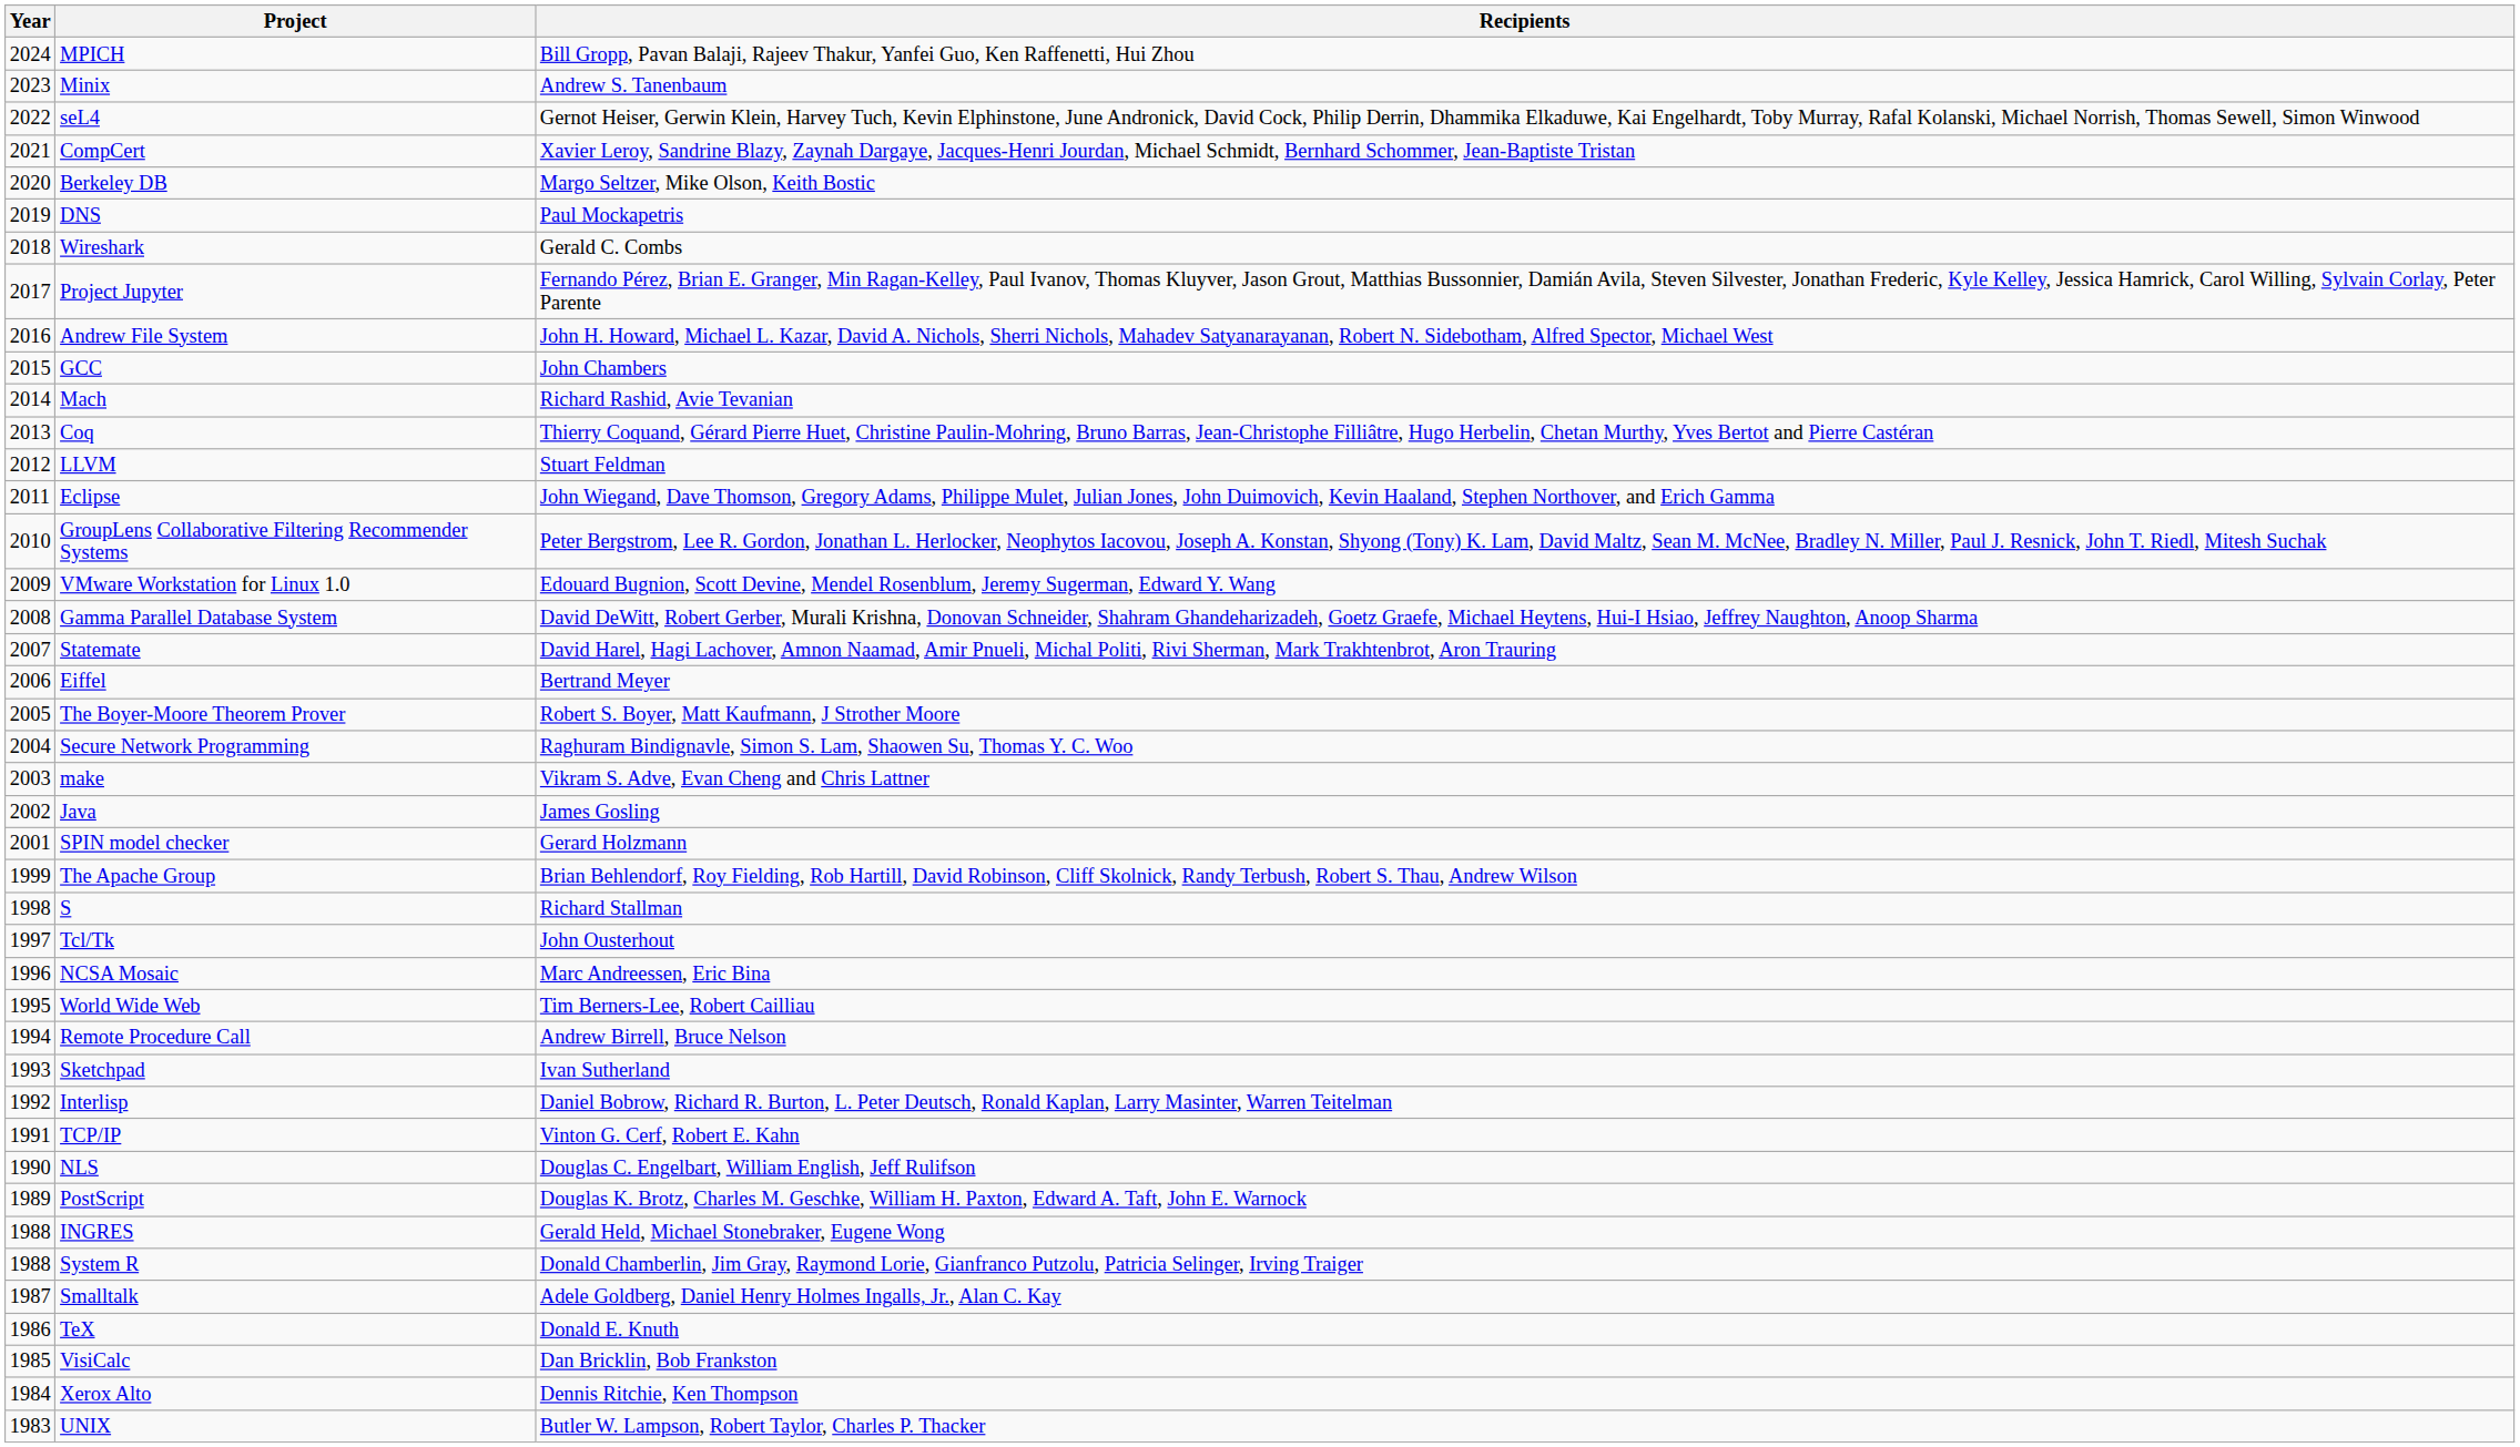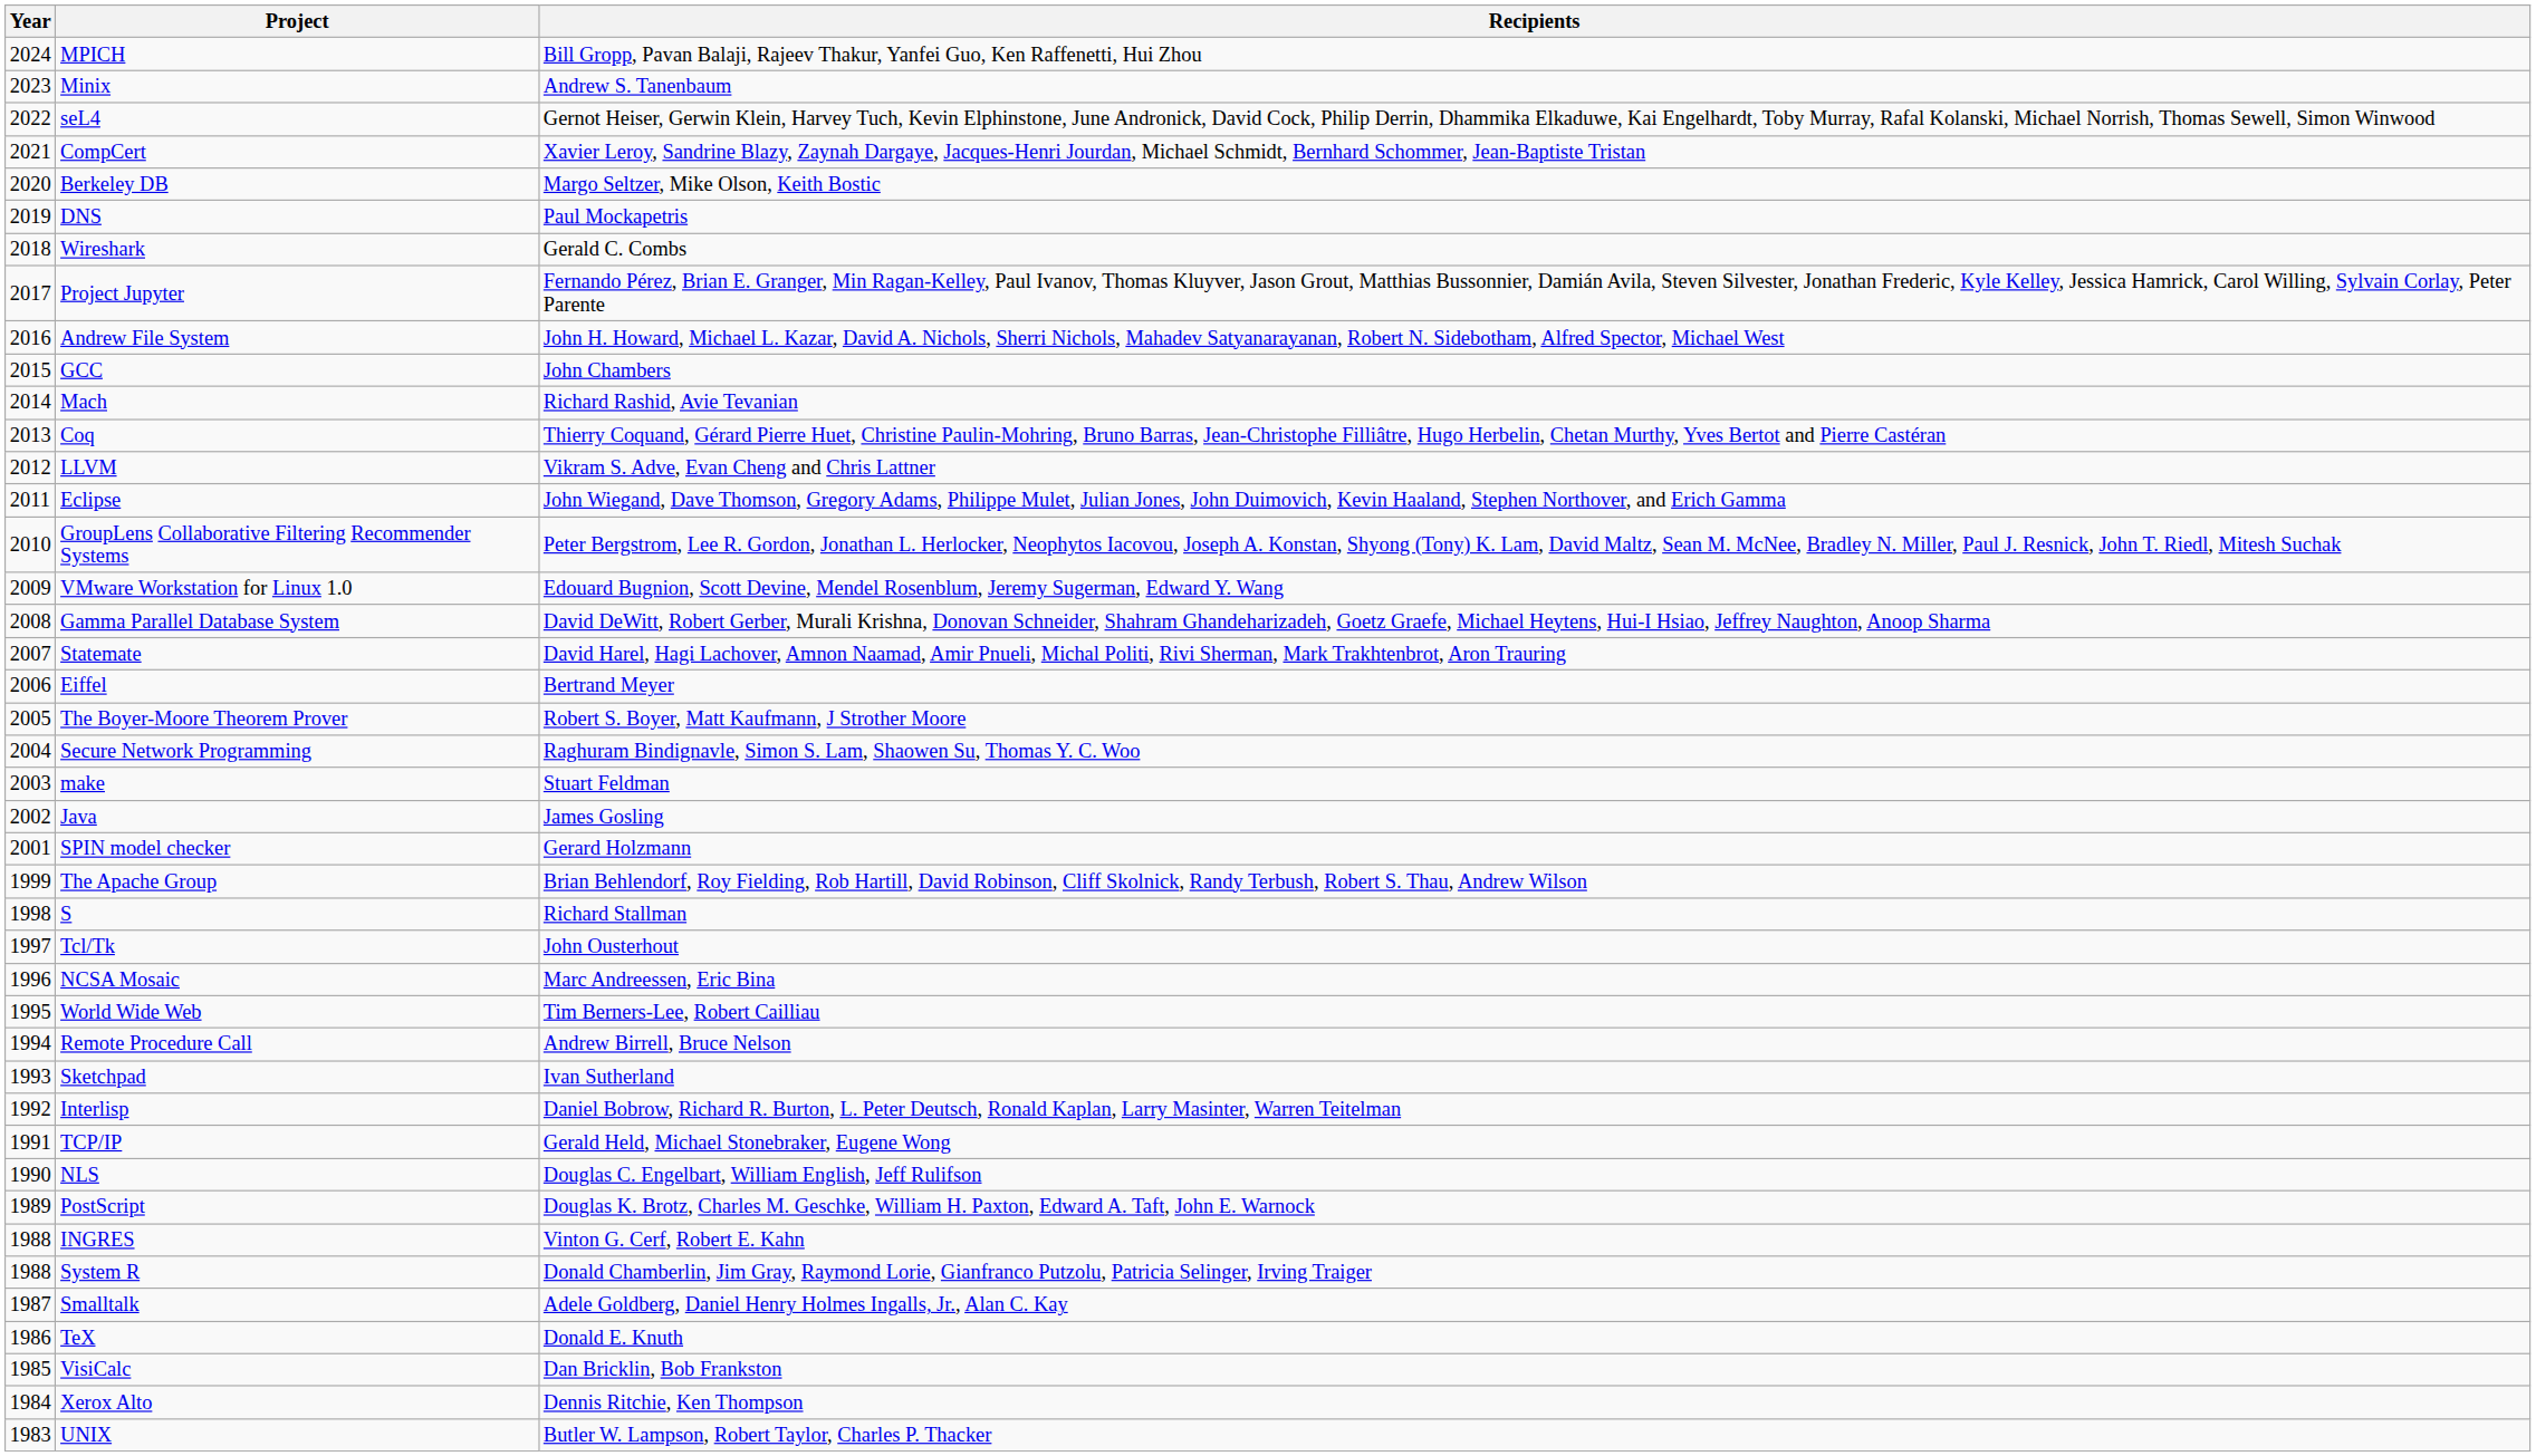 <table class="wikitable sortable">
 <tr>
 <th>Year</th>
 <th class="unsortable">Project</th>
 <th class="unsortable">Recipients</th>
 </tr>
 <tr>
 <td>2024</td>
 <td><a href='#'>MPICH</a></td>
 <td><a href='#'>Bill Gropp</a>, Pavan Balaji, Rajeev Thakur, Yanfei Guo, Ken Raffenetti, Hui Zhou</td>
 </tr>
 <tr>
 <td>2023</td>
 <td><a href='#'>Minix</a></td>
 <td><a href='#'>Andrew S. Tanenbaum</a></td>
 </tr>
 <tr>
 <td>2022</td>
 <td><a href='#'>seL4</a></td>
 <td>Gernot Heiser, Gerwin Klein, Harvey Tuch, Kevin Elphinstone, June Andronick, David Cock, Philip Derrin, Dhammika Elkaduwe, Kai Engelhardt, Toby Murray, Rafal Kolanski, Michael Norrish, Thomas Sewell, Simon Winwood</td>
 </tr>
 <tr>
 <td>2021</td>
 <td><a href='#'>CompCert</a></td>
 <td><a href='#'>Xavier Leroy</a>, <a href='#'>Sandrine Blazy</a>, <a href='#'>Zaynah Dargaye</a>, <a href='#'>Jacques-Henri Jourdan</a>, Michael Schmidt, <a href='#'>Bernhard Schommer</a>, <a href='#'>Jean-Baptiste Tristan</a></td>
 </tr>
 <tr>
 <td>2020</td>
 <td><a href='#'>Berkeley DB</a></td>
 <td><a href='#'>Margo Seltzer</a>, Mike Olson, <a href='#'>Keith Bostic</a></td>
 </tr>
 <tr>
 <td>2019</td>
 <td><a href='#'>DNS</a></td>
 <td><a href='#'>Paul Mockapetris</a></td>
 </tr>
 <tr>
 <td>2018</td>
 <td><a href='#'>Wireshark</a></td>
 <td>Gerald C. Combs</td>
 </tr>
 <tr>
 <td>2017</td>
 <td><a href='#'>Project Jupyter</a></td>
 <td><a href='#'>Fernando Pérez</a>, <a href='#'>Brian E. Granger</a>, <a href='#'>Min Ragan-Kelley</a>, Paul Ivanov, Thomas Kluyver, Jason Grout, Matthias Bussonnier, Damián Avila, Steven Silvester, Jonathan Frederic, <a href='#'>Kyle Kelley</a>, Jessica Hamrick, Carol Willing, <a href='#'>Sylvain Corlay</a>, Peter Parente</td>
 </tr>
 <tr>
 <td>2016</td>
 <td><a href='#'>Andrew File System</a></td>
 <td><a href='#'>John H. Howard</a>, <a href='#'>Michael L. Kazar</a>, <a href='#'>David A. Nichols</a>, <a href='#'>Sherri Nichols</a>, <a href='#'>Mahadev Satyanarayanan</a>, <a href='#'>Robert N. Sidebotham</a>, <a href='#'>Alfred Spector</a>, <a href='#'>Michael West</a></td>
 </tr>
 <tr>
 <td>2015</td>
 <td><a href='#'>GCC</a></td>
 <td><a href='#'>John Chambers</a></td>
 </tr>
 <tr>
 <td>2014</td>
 <td><a href='#'>Mach</a></td>
 <td><a href='#'>Richard Rashid</a>, <a href='#'>Avie Tevanian</a></td>
 </tr>
 <tr>
 <td>2013</td>
 <td><a href='#'>Coq</a></td>
 <td><a href='#'>Thierry Coquand</a>, <a href='#'>Gérard Pierre Huet</a>, <a href='#'>Christine Paulin-Mohring</a>, <a href='#'>Bruno Barras</a>, <a href='#'>Jean-Christophe Filliâtre</a>, <a href='#'>Hugo Herbelin</a>, <a href='#'>Chetan Murthy</a>, <a href='#'>Yves Bertot</a> and <a href='#'>Pierre Castéran</a></td>
 </tr>
 <tr>
 <td>2012</td>
 <td><a href='#'>LLVM</a></td>
-<td><a href='#'>Stuart Feldman</a></td>
+<td><a href='#'>Vikram S. Adve</a>, <a href='#'>Evan Cheng</a> and <a href='#'>Chris Lattner</a></td>
 </tr>
 <tr>
 <td>2011</td>
 <td><a href='#'>Eclipse</a></td>
 <td><a href='#'>John Wiegand</a>, <a href='#'>Dave Thomson</a>, <a href='#'>Gregory Adams</a>, <a href='#'>Philippe Mulet</a>, <a href='#'>Julian Jones</a>, <a href='#'>John Duimovich</a>, <a href='#'>Kevin Haaland</a>, <a href='#'>Stephen Northover</a>, and <a href='#'>Erich Gamma</a></td>
 </tr>
 <tr>
 <td>2010</td>
 <td><a href='#'>GroupLens</a> <a href='#'>Collaborative Filtering</a> <a href='#'>Recommender Systems</a></td>
 <td><a href='#'>Peter Bergstrom</a>, <a href='#'>Lee R. Gordon</a>, <a href='#'>Jonathan L. Herlocker</a>, <a href='#'>Neophytos Iacovou</a>, <a href='#'>Joseph A. Konstan</a>, <a href='#'>Shyong (Tony) K. Lam</a>, <a href='#'>David Maltz</a>, <a href='#'>Sean M. McNee</a>, <a href='#'>Bradley N. Miller</a>, <a href='#'>Paul J. Resnick</a>, <a href='#'>John T. Riedl</a>, <a href='#'>Mitesh Suchak</a></td>
 </tr>
 <tr>
 <td>2009</td>
 <td><a href='#'>VMware Workstation</a> for <a href='#'>Linux</a> 1.0</td>
 <td><a href='#'>Edouard Bugnion</a>, <a href='#'>Scott Devine</a>, <a href='#'>Mendel Rosenblum</a>, <a href='#'>Jeremy Sugerman</a>, <a href='#'>Edward Y. Wang</a></td>
 </tr>
 <tr>
 <td>2008</td>
 <td><a href='#'>Gamma Parallel Database System</a></td>
 <td><a href='#'>David DeWitt</a>, <a href='#'>Robert Gerber</a>, Murali Krishna, <a href='#'>Donovan Schneider</a>, <a href='#'>Shahram Ghandeharizadeh</a>, <a href='#'>Goetz Graefe</a>, <a href='#'>Michael Heytens</a>, <a href='#'>Hui-I Hsiao</a>, <a href='#'>Jeffrey Naughton</a>, <a href='#'>Anoop Sharma</a></td>
 </tr>
 <tr>
 <td>2007</td>
 <td><a href='#'>Statemate</a></td>
 <td><a href='#'>David Harel</a>, <a href='#'>Hagi Lachover</a>, <a href='#'>Amnon Naamad</a>, <a href='#'>Amir Pnueli</a>, <a href='#'>Michal Politi</a>, <a href='#'>Rivi Sherman</a>, <a href='#'>Mark Trakhtenbrot</a>, <a href='#'>Aron Trauring</a></td>
 </tr>
 <tr>
 <td>2006</td>
 <td><a href='#'>Eiffel</a></td>
 <td><a href='#'>Bertrand Meyer</a></td>
 </tr>
 <tr>
 <td>2005</td>
 <td><a href='#'>The Boyer-Moore Theorem Prover</a></td>
 <td><a href='#'>Robert S. Boyer</a>, <a href='#'>Matt Kaufmann</a>, <a href='#'>J Strother Moore</a></td>
 </tr>
 <tr>
 <td>2004</td>
 <td><a href='#'>Secure Network Programming</a></td>
 <td><a href='#'>Raghuram Bindignavle</a>, <a href='#'>Simon S. Lam</a>, <a href='#'>Shaowen Su</a>, <a href='#'>Thomas Y. C. Woo</a></td>
 </tr>
 <tr>
 <td>2003</td>
 <td><a href='#'>make</a></td>
-<td><a href='#'>Vikram S. Adve</a>, <a href='#'>Evan Cheng</a> and <a href='#'>Chris Lattner</a></td>
+<td><a href='#'>Stuart Feldman</a></td>
 </tr>
 <tr>
 <td>2002</td>
 <td><a href='#'>Java</a></td>
 <td><a href='#'>James Gosling</a></td>
 </tr>
 <tr>
 <td>2001</td>
 <td><a href='#'>SPIN model checker</a></td>
 <td><a href='#'>Gerard Holzmann</a></td>
 </tr>
 <tr>
 <td>1999</td>
 <td><a href='#'>The Apache Group</a></td>
 <td><a href='#'>Brian Behlendorf</a>, <a href='#'>Roy Fielding</a>, <a href='#'>Rob Hartill</a>, <a href='#'>David Robinson</a>, <a href='#'>Cliff Skolnick</a>, <a href='#'>Randy Terbush</a>, <a href='#'>Robert S. Thau</a>, <a href='#'>Andrew Wilson</a></td>
 </tr>
 <tr>
 <td>1998</td>
 <td><a href='#'>S</a></td>
 <td><a href='#'>Richard Stallman</a></td>
 </tr>
 <tr>
 <td>1997</td>
 <td><a href='#'>Tcl/Tk</a></td>
 <td><a href='#'>John Ousterhout</a></td>
 </tr>
 <tr>
 <td>1996</td>
 <td><a href='#'>NCSA Mosaic</a></td>
 <td><a href='#'>Marc Andreessen</a>, <a href='#'>Eric Bina</a></td>
 </tr>
 <tr>
 <td>1995</td>
 <td><a href='#'>World Wide Web</a></td>
 <td><a href='#'>Tim Berners-Lee</a>, <a href='#'>Robert Cailliau</a></td>
 </tr>
 <tr>
 <td>1994</td>
 <td><a href='#'>Remote Procedure Call</a></td>
 <td><a href='#'>Andrew Birrell</a>, <a href='#'>Bruce Nelson</a></td>
 </tr>
 <tr>
 <td>1993</td>
 <td><a href='#'>Sketchpad</a></td>
 <td><a href='#'>Ivan Sutherland</a></td>
 </tr>
 <tr>
 <td>1992</td>
 <td><a href='#'>Interlisp</a></td>
 <td><a href='#'>Daniel Bobrow</a>, <a href='#'>Richard R. Burton</a>, <a href='#'>L. Peter Deutsch</a>, <a href='#'>Ronald Kaplan</a>, <a href='#'>Larry Masinter</a>, <a href='#'>Warren Teitelman</a></td>
 </tr>
 <tr>
 <td>1991</td>
 <td><a href='#'>TCP/IP</a></td>
-<td><a href='#'>Vinton G. Cerf</a>, <a href='#'>Robert E. Kahn</a></td>
+<td><a href='#'>Gerald Held</a>, <a href='#'>Michael Stonebraker</a>, <a href='#'>Eugene Wong</a></td>
 </tr>
 <tr>
 <td>1990</td>
 <td><a href='#'>NLS</a></td>
 <td><a href='#'>Douglas C. Engelbart</a>, <a href='#'>William English</a>, <a href='#'>Jeff Rulifson</a></td>
 </tr>
 <tr>
 <td>1989</td>
 <td><a href='#'>PostScript</a></td>
 <td><a href='#'>Douglas K. Brotz</a>, <a href='#'>Charles M. Geschke</a>, <a href='#'>William H. Paxton</a>, <a href='#'>Edward A. Taft</a>, <a href='#'>John E. Warnock</a></td>
 </tr>
 <tr>
 <td>1988</td>
 <td><a href='#'>INGRES</a></td>
-<td><a href='#'>Gerald Held</a>, <a href='#'>Michael Stonebraker</a>, <a href='#'>Eugene Wong</a></td>
+<td><a href='#'>Vinton G. Cerf</a>, <a href='#'>Robert E. Kahn</a></td>
 </tr>
 <tr>
 <td>1988</td>
 <td><a href='#'>System R</a></td>
 <td><a href='#'>Donald Chamberlin</a>, <a href='#'>Jim Gray</a>, <a href='#'>Raymond Lorie</a>, <a href='#'>Gianfranco Putzolu</a>, <a href='#'>Patricia Selinger</a>, <a href='#'>Irving Traiger</a></td>
 </tr>
 <tr>
 <td>1987</td>
 <td><a href='#'>Smalltalk</a></td>
 <td><a href='#'>Adele Goldberg</a>, <a href='#'>Daniel Henry Holmes Ingalls, Jr.</a>, <a href='#'>Alan C. Kay</a></td>
 </tr>
 <tr>
 <td>1986</td>
 <td><a href='#'>TeX</a></td>
 <td><a href='#'>Donald E. Knuth</a></td>
 </tr>
 <tr>
 <td>1985</td>
 <td><a href='#'>VisiCalc</a></td>
 <td><a href='#'>Dan Bricklin</a>, <a href='#'>Bob Frankston</a></td>
 </tr>
 <tr>
 <td>1984</td>
 <td><a href='#'>Xerox Alto</a></td>
 <td><a href='#'>Dennis Ritchie</a>, <a href='#'>Ken Thompson</a></td>
 </tr>
 <tr>
 <td>1983</td>
 <td><a href='#'>UNIX</a></td>
 <td><a href='#'>Butler W. Lampson</a>, <a href='#'>Robert Taylor</a>, <a href='#'>Charles P. Thacker</a></td>
 </tr>
 </table>
